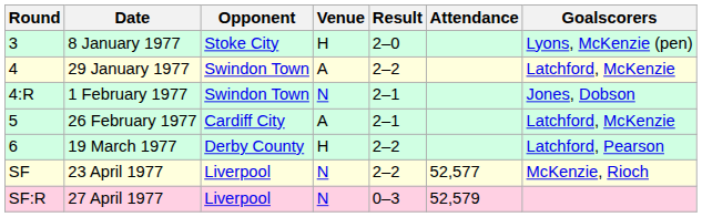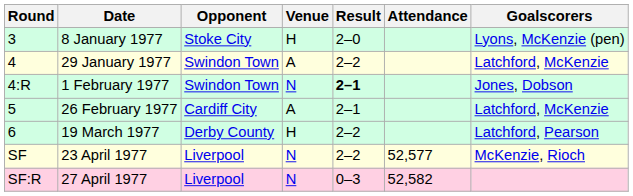 <table class="wikitable">
 <tr>
 <th>Round</th>
 <th>Date</th>
 <th>Opponent</th>
 <th>Venue</th>
 <th>Result</th>
 <th>Attendance</th>
 <th>Goalscorers</th>
 </tr>
 <tr style="background-color: #d0ffe3;">
 <td>3</td>
 <td>8 January 1977</td>
 <td><a href='#'>Stoke City</a></td>
 <td>H</td>
 <td>2–0</td>
 <td></td>
 <td><a href='#'>Lyons</a>, <a href='#'>McKenzie</a> (pen)</td>
 </tr>
 <tr style="background-color: #ffffdd;">
 <td>4</td>
 <td>29 January 1977</td>
 <td><a href='#'>Swindon Town</a></td>
 <td>A</td>
 <td>2–2</td>
 <td></td>
 <td><a href='#'>Latchford</a>, <a href='#'>McKenzie</a></td>
 </tr>
 <tr style="background-color: #d0ffe3;">
 <td>4:R</td>
 <td>1 February 1977</td>
 <td><a href='#'>Swindon Town</a></td>
 <td><a href='#'>N</a></td>
-<td>2–1</td>
+<td><strong>2–1</strong></td>
 <td></td>
 <td><a href='#'>Jones</a>, <a href='#'>Dobson</a></td>
 </tr>
 <tr style="background-color: #d0ffe3;">
 <td>5</td>
 <td>26 February 1977</td>
 <td><a href='#'>Cardiff City</a></td>
 <td>A</td>
 <td>2–1</td>
 <td></td>
 <td><a href='#'>Latchford</a>, <a href='#'>McKenzie</a></td>
 </tr>
 <tr style="background-color: #d0ffe3;">
 <td>6</td>
 <td>19 March 1977</td>
 <td><a href='#'>Derby County</a></td>
 <td>H</td>
 <td>2–2</td>
 <td></td>
 <td><a href='#'>Latchford</a>, <a href='#'>Pearson</a></td>
 </tr>
 <tr style="background-color: #ffffdd;">
 <td>SF</td>
 <td>23 April 1977</td>
 <td><a href='#'>Liverpool</a></td>
 <td><a href='#'>N</a></td>
 <td>2–2</td>
 <td>52,577</td>
 <td><a href='#'>McKenzie</a>, <a href='#'>Rioch</a></td>
 </tr>
 <tr style="background-color: #ffd0e3;">
 <td>SF:R</td>
 <td>27 April 1977</td>
 <td><a href='#'>Liverpool</a></td>
 <td><a href='#'>N</a></td>
 <td>0–3</td>
-<td>52,579</td>
+<td>52,582</td>
 <td></td>
 </tr>
 </table>
